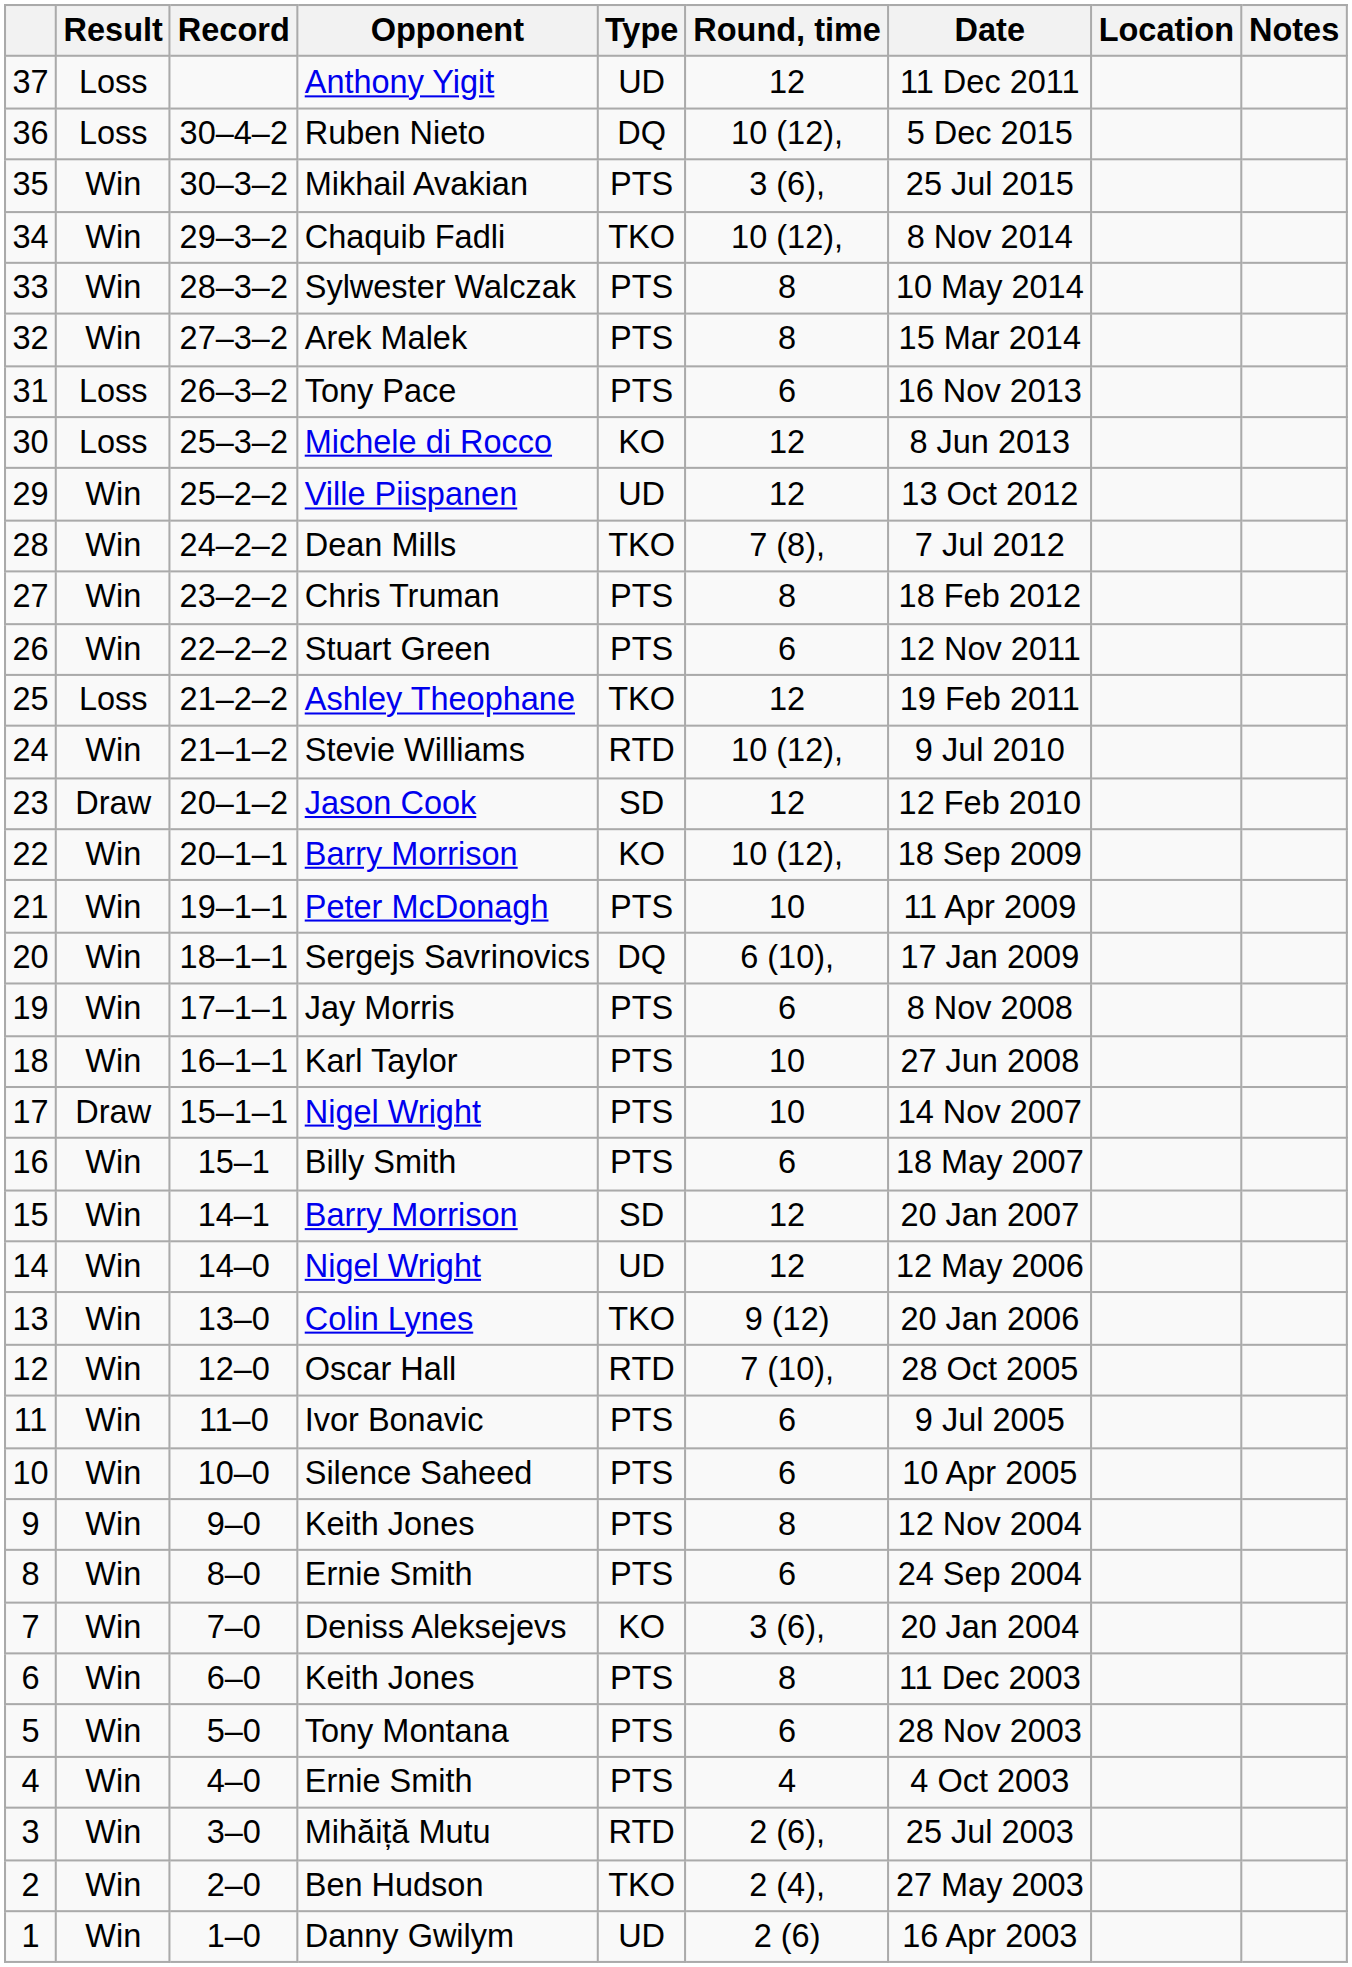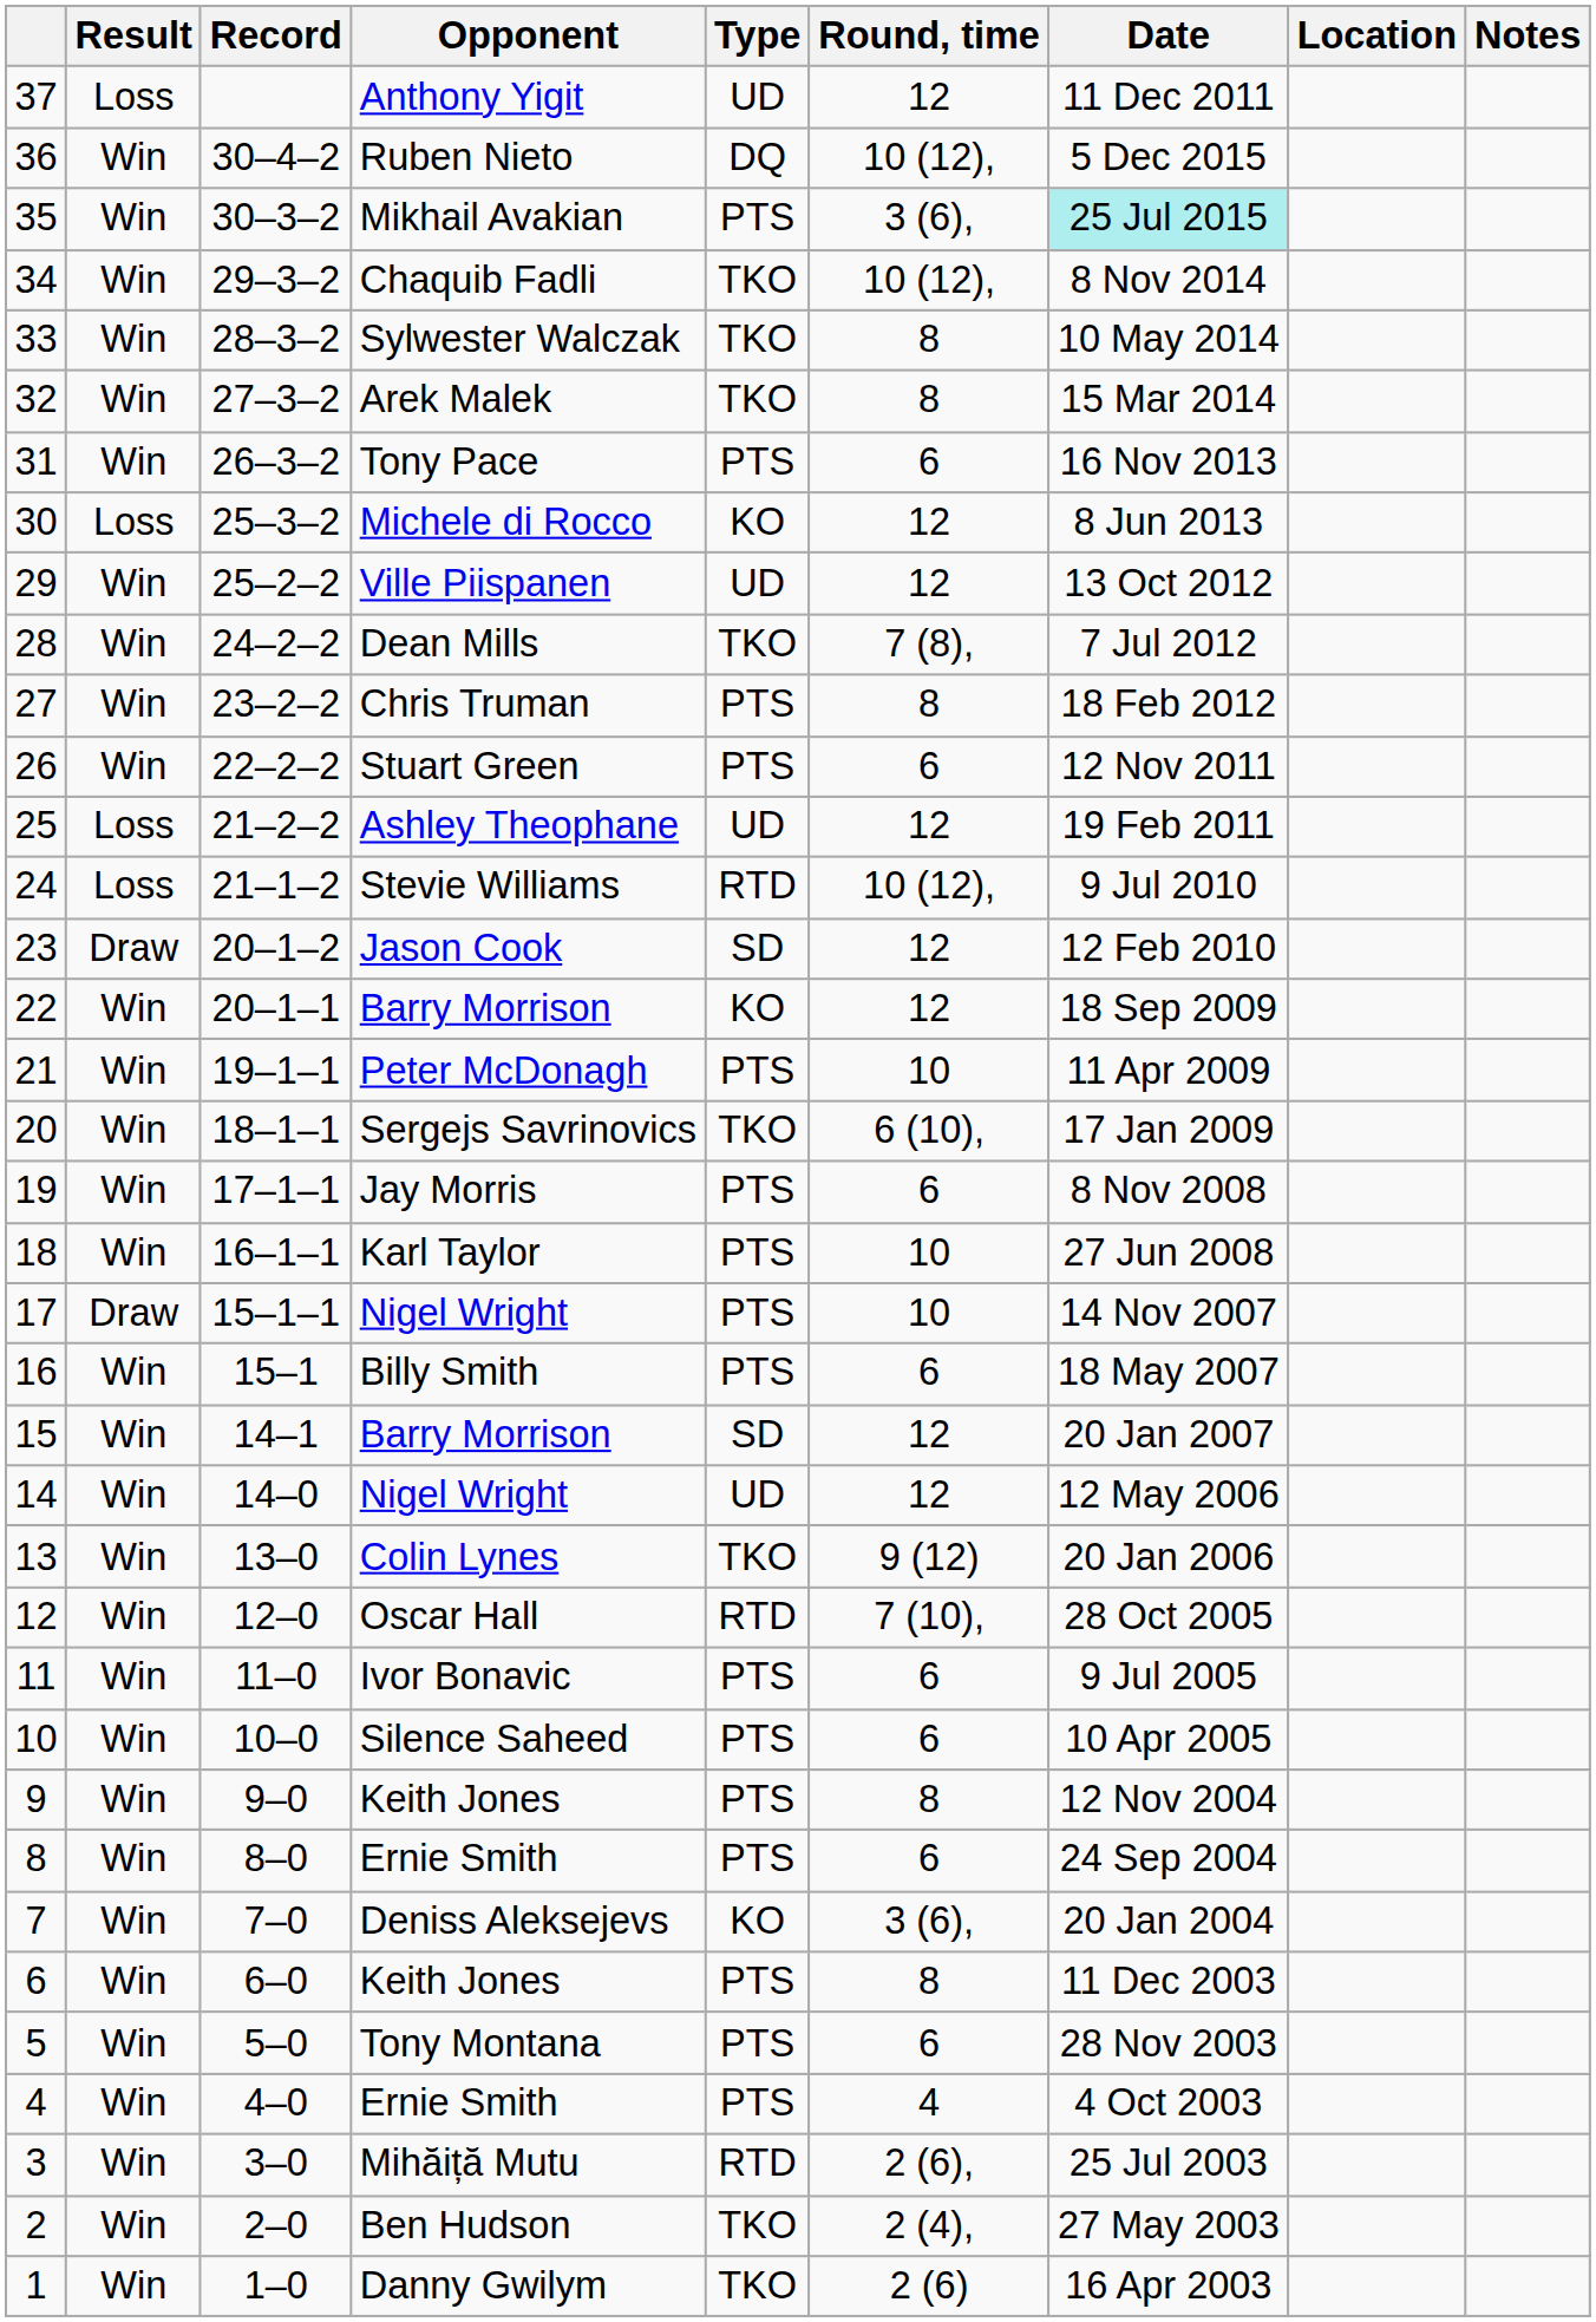 <table class="wikitable" style="text-align:center">
 <tr>
 <th></th>
 <th>Result</th>
 <th>Record</th>
 <th>Opponent</th>
 <th>Type</th>
 <th>Round, time</th>
 <th>Date</th>
 <th>Location</th>
 <th>Notes</th>
 </tr>
 <tr>
 <td>37</td>
 <td>Loss</td>
 <td></td>
 <td style="text-align:left;"><a href='#'>Anthony Yigit</a></td>
 <td>UD</td>
 <td>12</td>
 <td>11 Dec 2011</td>
 <td style="text-align:left;"></td>
 <td style="text-align:left;"></td>
 </tr>
 <tr>
 <td>36</td>
-<td>Loss</td>
+<td>Win</td>
 <td>30–4–2</td>
 <td style="text-align:left;">Ruben Nieto</td>
 <td>DQ</td>
 <td>10 (12), </td>
 <td>5 Dec 2015</td>
 <td style="text-align:left;"></td>
 <td style="text-align:left;"></td>
 </tr>
 <tr>
 <td>35</td>
 <td>Win</td>
 <td>30–3–2</td>
 <td style="text-align:left;">Mikhail Avakian</td>
 <td>PTS</td>
 <td>3 (6), </td>
-<td>25 Jul 2015</td>
+<td style="background: paleturquoise;">25 Jul 2015</td>
 <td style="text-align:left;"></td>
 <td></td>
 </tr>
 <tr>
 <td>34</td>
 <td>Win</td>
 <td>29–3–2</td>
 <td style="text-align:left;">Chaquib Fadli</td>
 <td>TKO</td>
 <td>10 (12), </td>
 <td>8 Nov 2014</td>
 <td style="text-align:left;"></td>
 <td style="text-align:left;"></td>
 </tr>
 <tr>
 <td>33</td>
 <td>Win</td>
 <td>28–3–2</td>
 <td style="text-align:left;">Sylwester Walczak</td>
-<td>PTS</td>
+<td>TKO</td>
 <td>8</td>
 <td>10 May 2014</td>
 <td style="text-align:left;"></td>
 <td></td>
 </tr>
 <tr>
 <td>32</td>
 <td>Win</td>
 <td>27–3–2</td>
 <td style="text-align:left;">Arek Malek</td>
-<td>PTS</td>
+<td>TKO</td>
 <td>8</td>
 <td>15 Mar 2014</td>
 <td style="text-align:left;"></td>
 <td></td>
 </tr>
 <tr>
 <td>31</td>
-<td>Loss</td>
+<td>Win</td>
 <td>26–3–2</td>
 <td style="text-align:left;">Tony Pace</td>
 <td>PTS</td>
 <td>6</td>
 <td>16 Nov 2013</td>
 <td style="text-align:left;"></td>
 <td></td>
 </tr>
 <tr>
 <td>30</td>
 <td>Loss</td>
 <td>25–3–2</td>
 <td style="text-align:left;"><a href='#'>Michele di Rocco</a></td>
 <td>KO</td>
 <td>12</td>
 <td>8 Jun 2013</td>
 <td style="text-align:left;"></td>
 <td style="text-align:left;"></td>
 </tr>
 <tr>
 <td>29</td>
 <td>Win</td>
 <td>25–2–2</td>
 <td style="text-align:left;"><a href='#'>Ville Piispanen</a></td>
 <td>UD</td>
 <td>12</td>
 <td>13 Oct 2012</td>
 <td style="text-align:left;"></td>
 <td style="text-align:left;"></td>
 </tr>
 <tr>
 <td>28</td>
 <td>Win</td>
 <td>24–2–2</td>
 <td style="text-align:left;">Dean Mills</td>
 <td>TKO</td>
 <td>7 (8), </td>
 <td>7 Jul 2012</td>
 <td style="text-align:left;"></td>
 <td></td>
 </tr>
 <tr>
 <td>27</td>
 <td>Win</td>
 <td>23–2–2</td>
 <td style="text-align:left;">Chris Truman</td>
 <td>PTS</td>
 <td>8</td>
 <td>18 Feb 2012</td>
 <td style="text-align:left;"></td>
 <td></td>
 </tr>
 <tr>
 <td>26</td>
 <td>Win</td>
 <td>22–2–2</td>
 <td style="text-align:left;">Stuart Green</td>
 <td>PTS</td>
 <td>6</td>
 <td>12 Nov 2011</td>
 <td style="text-align:left;"></td>
 <td></td>
 </tr>
 <tr>
 <td>25</td>
 <td>Loss</td>
 <td>21–2–2</td>
 <td style="text-align:left;"><a href='#'>Ashley Theophane</a></td>
-<td>TKO</td>
+<td>UD</td>
 <td>12</td>
 <td>19 Feb 2011</td>
 <td style="text-align:left;"></td>
 <td style="text-align:left;"></td>
 </tr>
 <tr>
 <td>24</td>
-<td>Win</td>
+<td>Loss</td>
 <td>21–1–2</td>
 <td style="text-align:left;">Stevie Williams</td>
 <td>RTD</td>
 <td>10 (12), </td>
 <td>9 Jul 2010</td>
 <td style="text-align:left;"></td>
 <td style="text-align:left;"></td>
 </tr>
 <tr>
 <td>23</td>
 <td>Draw</td>
 <td>20–1–2</td>
 <td style="text-align:left;"><a href='#'>Jason Cook</a></td>
 <td>SD</td>
 <td>12</td>
 <td>12 Feb 2010</td>
 <td style="text-align:left;"></td>
 <td style="text-align:left;"></td>
 </tr>
 <tr>
 <td>22</td>
 <td>Win</td>
 <td>20–1–1</td>
 <td style="text-align:left;"><a href='#'>Barry Morrison</a></td>
 <td>KO</td>
-<td>10 (12), </td>
+<td>12</td>
 <td>18 Sep 2009</td>
 <td style="text-align:left;"></td>
 <td style="text-align:left;"></td>
 </tr>
 <tr>
 <td>21</td>
 <td>Win</td>
 <td>19–1–1</td>
 <td style="text-align:left;"><a href='#'>Peter McDonagh</a></td>
 <td>PTS</td>
 <td>10</td>
 <td>11 Apr 2009</td>
 <td style="text-align:left;"></td>
 <td style="text-align:left;"></td>
 </tr>
 <tr>
 <td>20</td>
 <td>Win</td>
 <td>18–1–1</td>
 <td style="text-align:left;">Sergejs Savrinovics</td>
-<td>DQ</td>
+<td>TKO</td>
 <td>6 (10), </td>
 <td>17 Jan 2009</td>
 <td style="text-align:left;"></td>
 <td></td>
 </tr>
 <tr>
 <td>19</td>
 <td>Win</td>
 <td>17–1–1</td>
 <td style="text-align:left;">Jay Morris</td>
 <td>PTS</td>
 <td>6</td>
 <td>8 Nov 2008</td>
 <td style="text-align:left;"></td>
 <td></td>
 </tr>
 <tr>
 <td>18</td>
 <td>Win</td>
 <td>16–1–1</td>
 <td style="text-align:left;">Karl Taylor</td>
 <td>PTS</td>
 <td>10</td>
 <td>27 Jun 2008</td>
 <td style="text-align:left;"></td>
 <td></td>
 </tr>
 <tr>
 <td>17</td>
 <td>Draw</td>
 <td>15–1–1</td>
 <td style="text-align:left;"><a href='#'>Nigel Wright</a></td>
 <td>PTS</td>
 <td>10</td>
 <td>14 Nov 2007</td>
 <td style="text-align:left;"></td>
 <td style="text-align:left;"></td>
 </tr>
 <tr>
 <td>16</td>
 <td>Win</td>
 <td>15–1</td>
 <td style="text-align:left;">Billy Smith</td>
 <td>PTS</td>
 <td>6</td>
 <td>18 May 2007</td>
 <td style="text-align:left;"></td>
 <td></td>
 </tr>
 <tr>
 <td>15</td>
 <td>Win</td>
 <td>14–1</td>
 <td style="text-align:left;"><a href='#'>Barry Morrison</a></td>
 <td>SD</td>
 <td>12</td>
 <td>20 Jan 2007</td>
 <td style="text-align:left;"></td>
 <td style="text-align:left;"></td>
 </tr>
 <tr>
 <td>14</td>
 <td>Win</td>
 <td>14–0</td>
 <td style="text-align:left;"><a href='#'>Nigel Wright</a></td>
 <td>UD</td>
 <td>12</td>
 <td>12 May 2006</td>
 <td style="text-align:left;"></td>
 <td style="text-align:left;"></td>
 </tr>
 <tr>
 <td>13</td>
 <td>Win</td>
 <td>13–0</td>
 <td style="text-align:left;"><a href='#'>Colin Lynes</a></td>
 <td>TKO</td>
 <td>9 (12)</td>
 <td>20 Jan 2006</td>
 <td style="text-align:left;"></td>
 <td style="text-align:left;"></td>
 </tr>
 <tr>
 <td>12</td>
 <td>Win</td>
 <td>12–0</td>
 <td style="text-align:left;">Oscar Hall</td>
 <td>RTD</td>
 <td>7 (10), </td>
 <td>28 Oct 2005</td>
 <td style="text-align:left;"></td>
 <td></td>
 </tr>
 <tr>
 <td>11</td>
 <td>Win</td>
 <td>11–0</td>
 <td style="text-align:left;">Ivor Bonavic</td>
 <td>PTS</td>
 <td>6</td>
 <td>9 Jul 2005</td>
 <td style="text-align:left;"></td>
 <td></td>
 </tr>
 <tr>
 <td>10</td>
 <td>Win</td>
 <td>10–0</td>
 <td style="text-align:left;">Silence Saheed</td>
 <td>PTS</td>
 <td>6</td>
 <td>10 Apr 2005</td>
 <td style="text-align:left;"></td>
 <td></td>
 </tr>
 <tr>
 <td>9</td>
 <td>Win</td>
 <td>9–0</td>
 <td style="text-align:left;">Keith Jones</td>
 <td>PTS</td>
 <td>8</td>
 <td>12 Nov 2004</td>
 <td style="text-align:left;"></td>
 <td></td>
 </tr>
 <tr>
 <td>8</td>
 <td>Win</td>
 <td>8–0</td>
 <td style="text-align:left;">Ernie Smith</td>
 <td>PTS</td>
 <td>6</td>
 <td>24 Sep 2004</td>
 <td style="text-align:left;"></td>
 <td></td>
 </tr>
 <tr>
 <td>7</td>
 <td>Win</td>
 <td>7–0</td>
 <td style="text-align:left;">Deniss Aleksejevs</td>
 <td>KO</td>
 <td>3 (6), </td>
 <td>20 Jan 2004</td>
 <td style="text-align:left;"></td>
 <td></td>
 </tr>
 <tr>
 <td>6</td>
 <td>Win</td>
 <td>6–0</td>
 <td style="text-align:left;">Keith Jones</td>
 <td>PTS</td>
 <td>8</td>
 <td>11 Dec 2003</td>
 <td style="text-align:left;"></td>
 <td></td>
 </tr>
 <tr>
 <td>5</td>
 <td>Win</td>
 <td>5–0</td>
 <td style="text-align:left;">Tony Montana</td>
 <td>PTS</td>
 <td>6</td>
 <td>28 Nov 2003</td>
 <td style="text-align:left;"></td>
 <td></td>
 </tr>
 <tr>
 <td>4</td>
 <td>Win</td>
 <td>4–0</td>
 <td style="text-align:left;">Ernie Smith</td>
 <td>PTS</td>
 <td>4</td>
 <td>4 Oct 2003</td>
 <td style="text-align:left;"></td>
 <td></td>
 </tr>
 <tr>
 <td>3</td>
 <td>Win</td>
 <td>3–0</td>
 <td style="text-align:left;">Mihăiță Mutu</td>
 <td>RTD</td>
 <td>2 (6), </td>
 <td>25 Jul 2003</td>
 <td style="text-align:left;"></td>
 <td></td>
 </tr>
 <tr>
 <td>2</td>
 <td>Win</td>
 <td>2–0</td>
 <td style="text-align:left;">Ben Hudson</td>
 <td>TKO</td>
 <td>2 (4), </td>
 <td>27 May 2003</td>
 <td style="text-align:left;"></td>
 <td></td>
 </tr>
 <tr>
 <td>1</td>
 <td>Win</td>
 <td>1–0</td>
 <td style="text-align:left;">Danny Gwilym</td>
-<td>UD</td>
+<td>TKO</td>
 <td>2 (6)</td>
 <td>16 Apr 2003</td>
 <td style="text-align:left;"></td>
 <td></td>
 </tr>
 </table>
